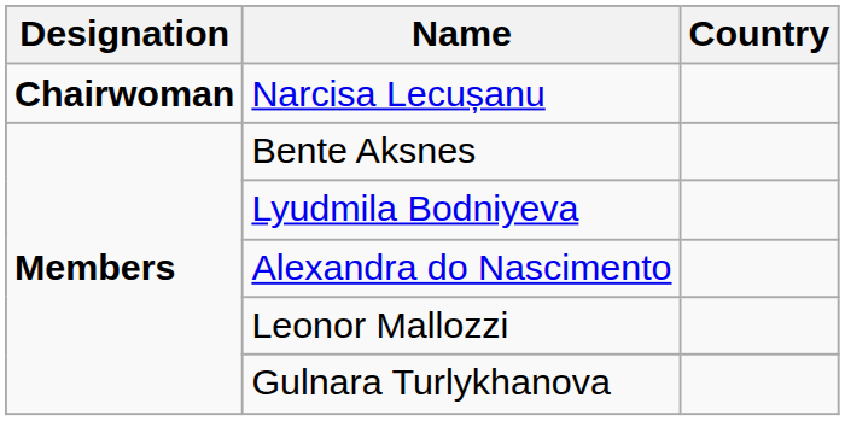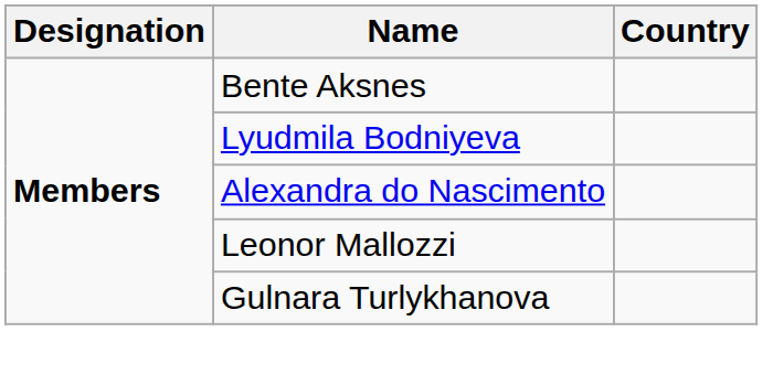 <table class="wikitable">
 <tr>
 <th>Designation</th>
 <th>Name</th>
 <th>Country</th>
-</tr>
-<tr>
-<td><strong>Chairwoman</strong></td>
-<td><a href='#'>Narcisa Lecușanu</a></td>
-<td></td>
 </tr>
 <tr>
 <td rowspan=5><strong>Members</strong></td>
 <td>Bente Aksnes</td>
 <td></td>
 </tr>
 <tr>
 <td><a href='#'>Lyudmila Bodniyeva</a></td>
 <td></td>
 </tr>
 <tr>
 <td><a href='#'>Alexandra do Nascimento</a></td>
 <td></td>
 </tr>
 <tr>
 <td>Leonor Mallozzi</td>
 <td></td>
 </tr>
 <tr>
 <td>Gulnara Turlykhanova</td>
 <td></td>
 </tr>
 </table>
